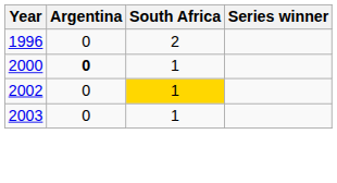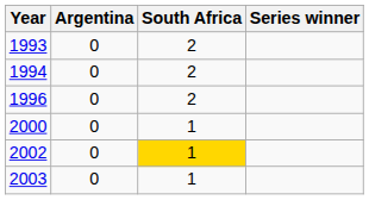 <table class="wikitable">
 <tr>
 <th>Year</th>
 <th>Argentina</th>
 <th>South Africa</th>
 <th>Series winner</th>
+</tr>
+<tr>
+<td> <a href='#'>1993</a></td>
+<td align=center>0</td>
+<td align=center>2</td>
+<td></td>
+</tr>
+<tr>
+<td> <a href='#'>1994</a></td>
+<td align=center>0</td>
+<td align=center>2</td>
+<td></td>
 </tr>
 <tr>
 <td> <a href='#'>1996</a></td>
 <td align=center>0</td>
 <td align=center>2</td>
 <td></td>
 </tr>
 <tr>
 <td> <a href='#'>2000</a></td>
-<td align=center><strong>0</strong></td>
+<td align=center>0</td>
 <td align=center>1</td>
 <td></td>
 </tr>
 <tr>
 <td> <a href='#'>2002</a></td>
 <td align=center>0</td>
 <td align=center style="background: gold;">1</td>
 <td></td>
 </tr>
 <tr>
 <td> <a href='#'>2003</a></td>
 <td align=center>0</td>
 <td align=center>1</td>
 <td></td>
 </tr>
 </table>
